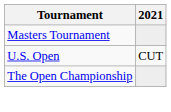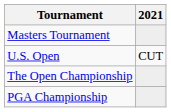 <table class="wikitable" style="font-size:95%;text-align:center;">
 <tr>
 <th>Tournament</th>
 <th>2021</th>
 </tr>
 <tr>
 <td align=left><a href='#'>Masters Tournament</a></td>
 <td style="background:#eeeeee;"></td>
 </tr>
 <tr>
 <td align=left><a href='#'>U.S. Open</a></td>
 <td>CUT</td>
 </tr>
 <tr>
 <td align=left><a href='#'>The Open Championship</a></td>
 <td style="background:#eeeeee;"></td>
 </tr>
+<tr>
+<td align=left><a href='#'>PGA Championship</a></td>
+<td style="background:#eeeeee;"></td>
+</tr>
 </table>
